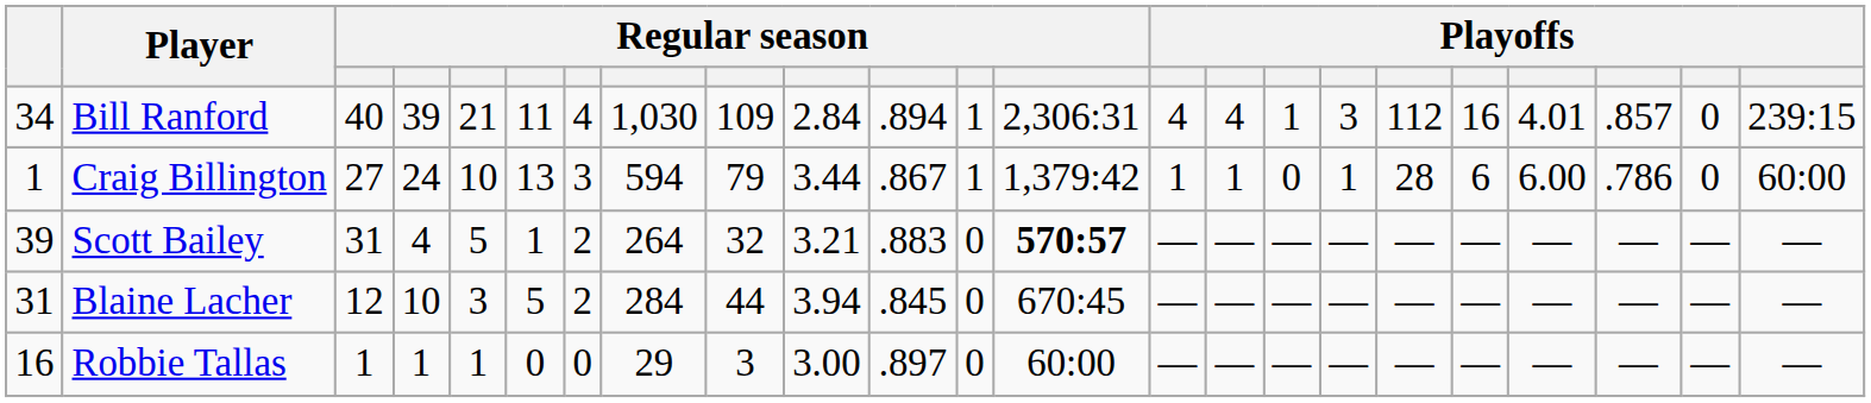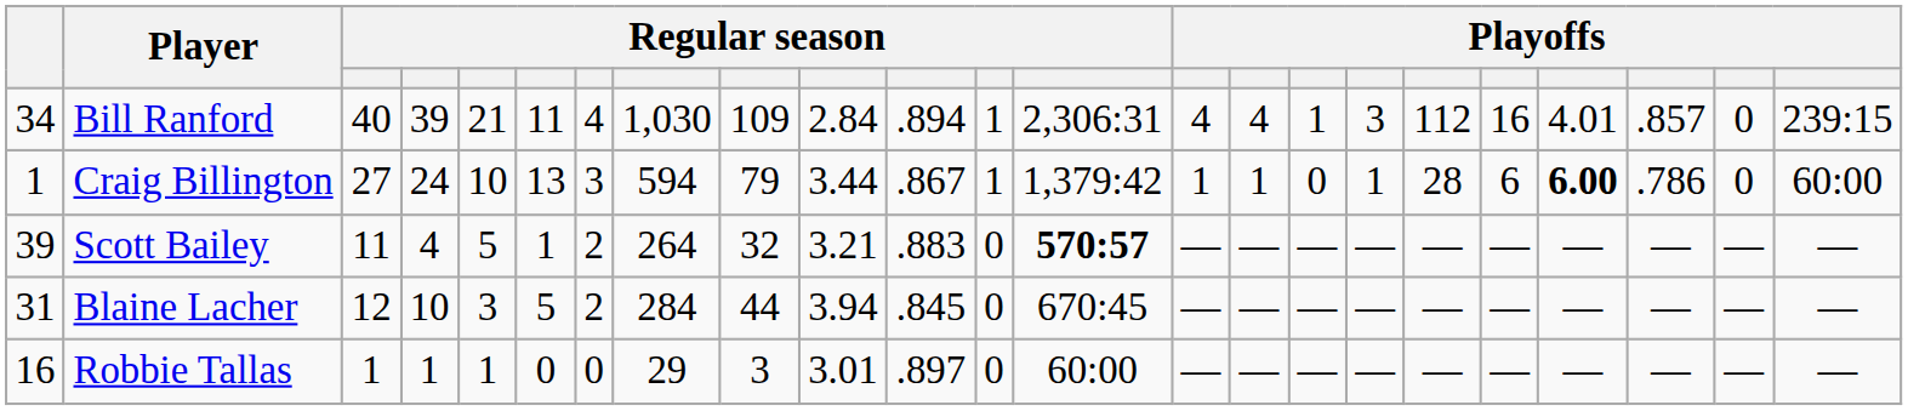 <table class="wikitable plainrowheaders" style="text-align:center;">
 <tr>
 <th scope="col" rowspan="2"></th>
 <th scope="col" rowspan="2">Player</th>
 <th scope=colgroup colspan=11>Regular season</th>
 <th scope=colgroup colspan=10>Playoffs</th>
 </tr>
 <tr>
 <th scope="col"></th>
 <th scope="col"></th>
 <th scope="col"></th>
 <th scope="col"></th>
 <th scope="col"></th>
 <th scope="col"></th>
 <th scope="col"></th>
 <th scope="col"></th>
 <th scope="col"></th>
 <th scope="col"></th>
 <th scope="col"></th>
 <th scope="col"></th>
 <th scope="col"></th>
 <th scope="col"></th>
 <th scope="col"></th>
 <th scope="col"></th>
 <th scope="col"></th>
 <th scope="col"></th>
 <th scope="col"></th>
 <th scope="col"></th>
 <th scope="col"></th>
 </tr>
 <tr>
 <td scope="row">34</td>
 <td align="left"><a href='#'>Bill Ranford</a></td>
 <td>40</td>
 <td>39</td>
 <td>21</td>
 <td>11</td>
 <td>4</td>
 <td>1,030</td>
 <td>109</td>
 <td>2.84</td>
 <td>.894</td>
 <td>1</td>
 <td>2,306:31</td>
 <td>4</td>
 <td>4</td>
 <td>1</td>
 <td>3</td>
 <td>112</td>
 <td>16</td>
 <td>4.01</td>
 <td>.857</td>
 <td>0</td>
 <td>239:15</td>
 </tr>
 <tr>
 <td scope="row">1</td>
 <td align="left"><a href='#'>Craig Billington</a></td>
 <td>27</td>
 <td>24</td>
 <td>10</td>
 <td>13</td>
 <td>3</td>
 <td>594</td>
 <td>79</td>
 <td>3.44</td>
 <td>.867</td>
 <td>1</td>
 <td>1,379:42</td>
 <td>1</td>
 <td>1</td>
 <td>0</td>
 <td>1</td>
 <td>28</td>
 <td>6</td>
-<td>6.00</td>
+<td><strong>6.00</strong></td>
 <td>.786</td>
 <td>0</td>
 <td>60:00</td>
 </tr>
 <tr>
 <td scope="row">39</td>
 <td align="left"><a href='#'>Scott Bailey</a></td>
-<td>31</td>
+<td>11</td>
 <td>4</td>
 <td>5</td>
 <td>1</td>
 <td>2</td>
 <td>264</td>
 <td>32</td>
 <td>3.21</td>
 <td>.883</td>
 <td>0</td>
 <td><strong>570:57</strong></td>
 <td>—</td>
 <td>—</td>
 <td>—</td>
 <td>—</td>
 <td>—</td>
 <td>—</td>
 <td>—</td>
 <td>—</td>
 <td>—</td>
 <td>—</td>
 </tr>
 <tr>
 <td scope="row">31</td>
 <td align="left"><a href='#'>Blaine Lacher</a></td>
 <td>12</td>
 <td>10</td>
 <td>3</td>
 <td>5</td>
 <td>2</td>
 <td>284</td>
 <td>44</td>
 <td>3.94</td>
 <td>.845</td>
 <td>0</td>
 <td>670:45</td>
 <td>—</td>
 <td>—</td>
 <td>—</td>
 <td>—</td>
 <td>—</td>
 <td>—</td>
 <td>—</td>
 <td>—</td>
 <td>—</td>
 <td>—</td>
 </tr>
 <tr>
 <td scope="row">16</td>
 <td align="left"><a href='#'>Robbie Tallas</a></td>
 <td>1</td>
 <td>1</td>
 <td>1</td>
 <td>0</td>
 <td>0</td>
 <td>29</td>
 <td>3</td>
-<td>3.00</td>
+<td>3.01</td>
 <td>.897</td>
 <td>0</td>
 <td>60:00</td>
 <td>—</td>
 <td>—</td>
 <td>—</td>
 <td>—</td>
 <td>—</td>
 <td>—</td>
 <td>—</td>
 <td>—</td>
 <td>—</td>
 <td>—</td>
 </tr>
 </table>
